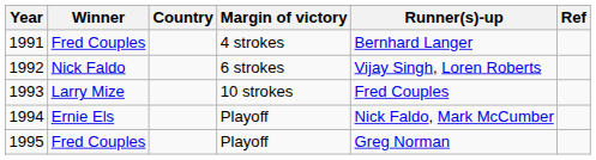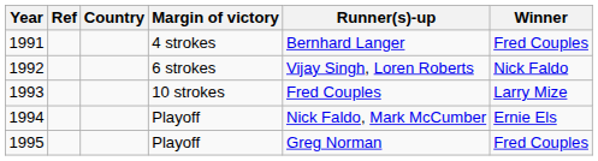 <table class="wikitable">
 <tr>
 <th>Year</th>
-<th>Winner</th>
+<th>Ref</th>
 <th>Country</th>
 <th>Margin of victory</th>
 <th>Runner(s)-up</th>
-<th>Ref</th>
+<th>Winner</th>
 </tr>
 <tr>
 <td>1991</td>
-<td><a href='#'>Fred Couples</a></td>
+<td></td>
 <td></td>
 <td>4 strokes</td>
 <td> <a href='#'>Bernhard Langer</a></td>
-<td></td>
+<td><a href='#'>Fred Couples</a></td>
 </tr>
 <tr>
 <td>1992</td>
-<td><a href='#'>Nick Faldo</a></td>
+<td></td>
 <td></td>
 <td>6 strokes</td>
 <td> <a href='#'>Vijay Singh</a>,  <a href='#'>Loren Roberts</a></td>
-<td></td>
+<td><a href='#'>Nick Faldo</a></td>
 </tr>
 <tr>
 <td>1993</td>
-<td><a href='#'>Larry Mize</a></td>
+<td></td>
 <td></td>
 <td>10 strokes</td>
 <td> <a href='#'>Fred Couples</a></td>
-<td></td>
+<td><a href='#'>Larry Mize</a></td>
 </tr>
 <tr>
 <td>1994</td>
-<td><a href='#'>Ernie Els</a></td>
+<td></td>
 <td></td>
 <td>Playoff</td>
 <td> <a href='#'>Nick Faldo</a>,  <a href='#'>Mark McCumber</a></td>
-<td></td>
+<td><a href='#'>Ernie Els</a></td>
 </tr>
 <tr>
 <td>1995</td>
-<td><a href='#'>Fred Couples</a></td>
+<td></td>
 <td></td>
 <td>Playoff</td>
 <td> <a href='#'>Greg Norman</a></td>
-<td></td>
+<td><a href='#'>Fred Couples</a></td>
 </tr>
 </table>
